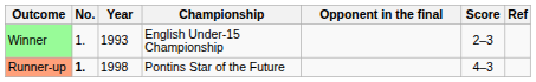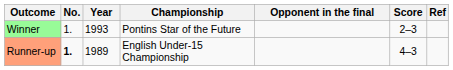 <table class="wikitable sortable">
 <tr>
 <th scope="col" style="width:80px;">Outcome</th>
 <th scope="col" style="width:20px;">No.</th>
 <th scope="col" style="width:50px;">Year</th>
 <th scope="col" style="width:200px;">Championship</th>
 <th scope="col" style="width:200px;">Opponent in the final</th>
 <th scope="col" style="width:50px;">Score</th>
 <th scope="col" style="width:20px;">Ref</th>
 </tr>
 <tr>
 <td style="background:#98FB98">Winner</td>
 <td>1.</td>
 <td>1993</td>
-<td>English Under-15 Championship</td>
+<td>Pontins Star of the Future</td>
 <td> </td>
 <td align="center">2–3</td>
 <td></td>
 </tr>
 <tr>
 <td style="background:#ffa07a;">Runner-up</td>
 <td><strong>1.</strong></td>
-<td>1998</td>
-<td>Pontins Star of the Future</td>
+<td>1989</td>
+<td>English Under-15 Championship</td>
 <td> </td>
 <td align="center">4–3</td>
 <td></td>
 </tr>
 </table>
